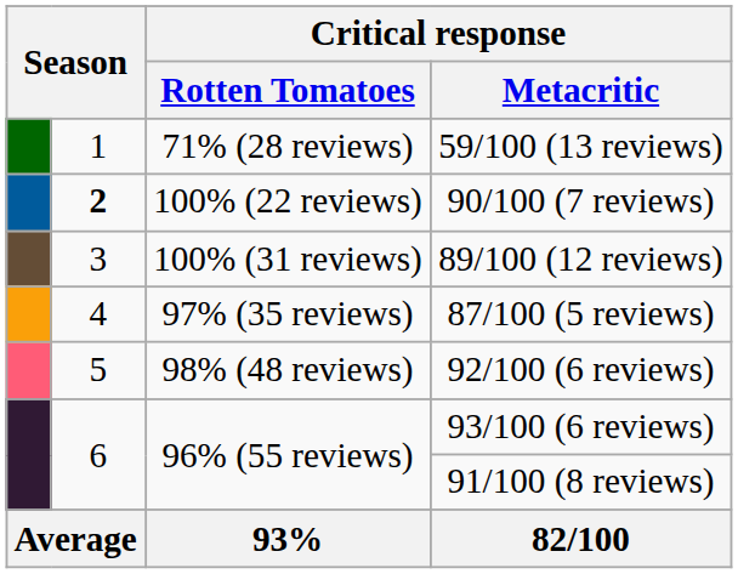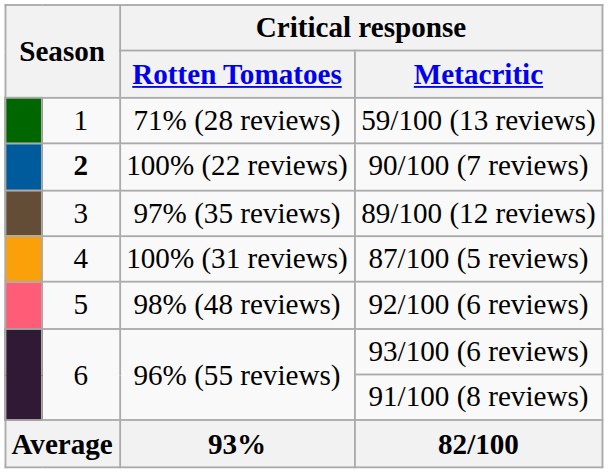 <table class="wikitable plainrowheaders" style="float: right;text-align:center">
 <tr>
 <th colspan="2" rowspan="2">Season</th>
 <th colspan="2">Critical response</th>
 </tr>
 <tr>
 <th><a href='#'>Rotten Tomatoes</a></th>
 <th><a href='#'>Metacritic</a></th>
 </tr>
 <tr>
 <th scope="row" style="background:#060;"></th>
 <td>1</td>
 <td>71% (28 reviews)</td>
 <td>59/100 (13 reviews)</td>
 </tr>
 <tr>
 <th scope="row" style="background:#005B9C;"></th>
 <td><strong>2</strong></td>
 <td>100% (22 reviews)</td>
 <td>90/100 (7 reviews)</td>
 </tr>
 <tr>
 <th scope="row" style="background:#644d36;"></th>
 <td>3</td>
-<td>100% (31 reviews)</td>
+<td>97% (35 reviews)</td>
 <td>89/100 (12 reviews)</td>
 </tr>
 <tr>
 <th scope="row" style="background:#faa009;"></th>
 <td>4</td>
-<td>97% (35 reviews)</td>
+<td>100% (31 reviews)</td>
 <td>87/100 (5 reviews)</td>
 </tr>
 <tr>
 <th scope="row" style="background:#FF5C77;"></th>
 <td>5</td>
 <td>98% (48 reviews)</td>
 <td>92/100 (6 reviews)</td>
 </tr>
 <tr>
 <th rowspan="2" style="background:#301934;"></th>
 <td rowspan="2">6</td>
 <td rowspan="2">96% (55 reviews)</td>
 <td>93/100 (6 reviews)</td>
 </tr>
 <tr>
 <td>91/100 (8 reviews)</td>
 </tr>
 <tr>
 <th colspan="2">Average</th>
 <th>93%</th>
 <th>82/100</th>
 </tr>
 </table>
